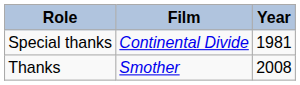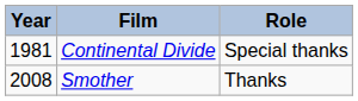 <table class="wikitable" style="font-size:95%;">
 <tr>
+<th style="background:#B0C4DE;">Year</th>
+<th style="background:#B0C4DE;">Film</th>
 <th style="background:#B0C4DE;">Role</th>
-<th style="background:#B0C4DE;">Film</th>
-<th style="background:#B0C4DE;">Year</th>
 </tr>
 <tr>
+<td>1981</td>
+<td><em><a href='#'>Continental Divide</a></em></td>
 <td>Special thanks</td>
-<td><em><a href='#'>Continental Divide</a></em></td>
-<td>1981</td>
 </tr>
 <tr>
+<td>2008</td>
+<td><em><a href='#'>Smother</a></em></td>
 <td>Thanks</td>
-<td><em><a href='#'>Smother</a></em></td>
-<td>2008</td>
 </tr>
 </table>
